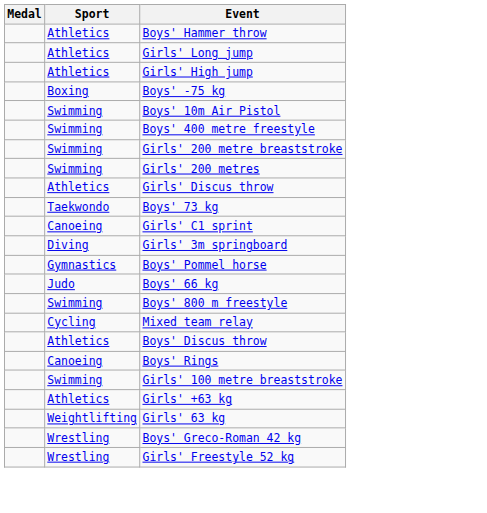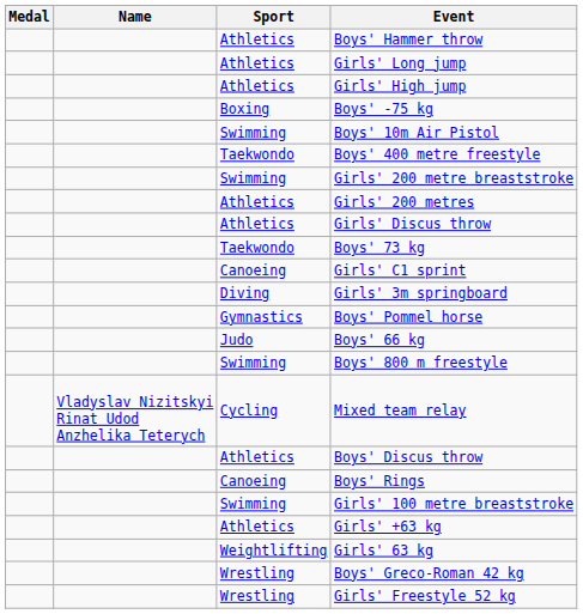 <table class="wikitable sortable" style="font-size:90%">
 <tr>
 <th>Medal</th>
+<th>Name</th>
 <th>Sport</th>
 <th>Event</th>
 </tr>
 <tr>
+<td></td>
 <td></td>
 <td><a href='#'>Athletics</a></td>
 <td><a href='#'>Boys' Hammer throw</a></td>
 </tr>
 <tr>
 <td></td>
+<td></td>
 <td><a href='#'>Athletics</a></td>
 <td><a href='#'>Girls' Long jump</a></td>
 </tr>
 <tr>
+<td></td>
 <td></td>
 <td><a href='#'>Athletics</a></td>
 <td><a href='#'>Girls' High jump</a></td>
 </tr>
 <tr>
 <td></td>
+<td></td>
 <td><a href='#'>Boxing</a></td>
 <td><a href='#'>Boys' -75 kg</a></td>
 </tr>
 <tr>
+<td></td>
 <td></td>
 <td><a href='#'>Swimming</a></td>
 <td><a href='#'>Boys' 10m Air Pistol</a></td>
 </tr>
 <tr>
 <td></td>
-<td><a href='#'>Swimming</a></td>
+<td></td>
+<td><a href='#'>Taekwondo</a></td>
 <td><a href='#'>Boys' 400 metre freestyle</a></td>
 </tr>
 <tr>
+<td></td>
 <td></td>
 <td><a href='#'>Swimming</a></td>
 <td><a href='#'>Girls' 200 metre breaststroke</a></td>
 </tr>
 <tr>
 <td></td>
-<td><a href='#'>Swimming</a></td>
+<td></td>
+<td><a href='#'>Athletics</a></td>
 <td><a href='#'>Girls' 200 metres</a></td>
 </tr>
 <tr>
+<td></td>
 <td></td>
 <td><a href='#'>Athletics</a></td>
 <td><a href='#'>Girls' Discus throw</a></td>
 </tr>
 <tr>
 <td></td>
+<td></td>
 <td><a href='#'>Taekwondo</a></td>
 <td><a href='#'>Boys' 73 kg</a></td>
 </tr>
 <tr>
+<td></td>
 <td></td>
 <td><a href='#'>Canoeing</a></td>
 <td><a href='#'>Girls' C1 sprint</a></td>
 </tr>
 <tr>
 <td></td>
+<td></td>
 <td><a href='#'>Diving</a></td>
 <td><a href='#'>Girls' 3m springboard</a></td>
 </tr>
 <tr>
+<td></td>
 <td></td>
 <td><a href='#'>Gymnastics</a></td>
 <td><a href='#'>Boys' Pommel horse</a></td>
 </tr>
 <tr>
 <td></td>
+<td></td>
 <td><a href='#'>Judo</a></td>
 <td><a href='#'>Boys' 66 kg</a></td>
 </tr>
 <tr>
+<td></td>
 <td></td>
 <td><a href='#'>Swimming</a></td>
 <td><a href='#'>Boys' 800 m freestyle</a></td>
 </tr>
 <tr>
 <td></td>
+<td><br><a href='#'>Vladyslav Nizitskyi</a><br><a href='#'>Rinat Udod</a><br><a href='#'>Anzhelika Teterych</a></td>
 <td><a href='#'>Cycling</a></td>
 <td><a href='#'>Mixed team relay</a></td>
 </tr>
 <tr>
+<td></td>
 <td></td>
 <td><a href='#'>Athletics</a></td>
 <td><a href='#'>Boys' Discus throw</a></td>
 </tr>
 <tr>
 <td></td>
+<td></td>
 <td><a href='#'>Canoeing</a></td>
 <td><a href='#'>Boys' Rings</a></td>
 </tr>
 <tr>
+<td></td>
 <td></td>
 <td><a href='#'>Swimming</a></td>
 <td><a href='#'>Girls' 100 metre breaststroke</a></td>
 </tr>
 <tr>
 <td></td>
+<td></td>
 <td><a href='#'>Athletics</a></td>
 <td><a href='#'>Girls' +63 kg</a></td>
 </tr>
 <tr>
+<td></td>
 <td></td>
 <td><a href='#'>Weightlifting</a></td>
 <td><a href='#'>Girls' 63 kg</a></td>
 </tr>
 <tr>
 <td></td>
+<td></td>
 <td><a href='#'>Wrestling</a></td>
 <td><a href='#'>Boys' Greco-Roman 42 kg</a></td>
 </tr>
 <tr>
 <td></td>
+<td></td>
 <td><a href='#'>Wrestling</a></td>
 <td><a href='#'>Girls' Freestyle 52 kg</a></td>
 </tr>
 </table>
